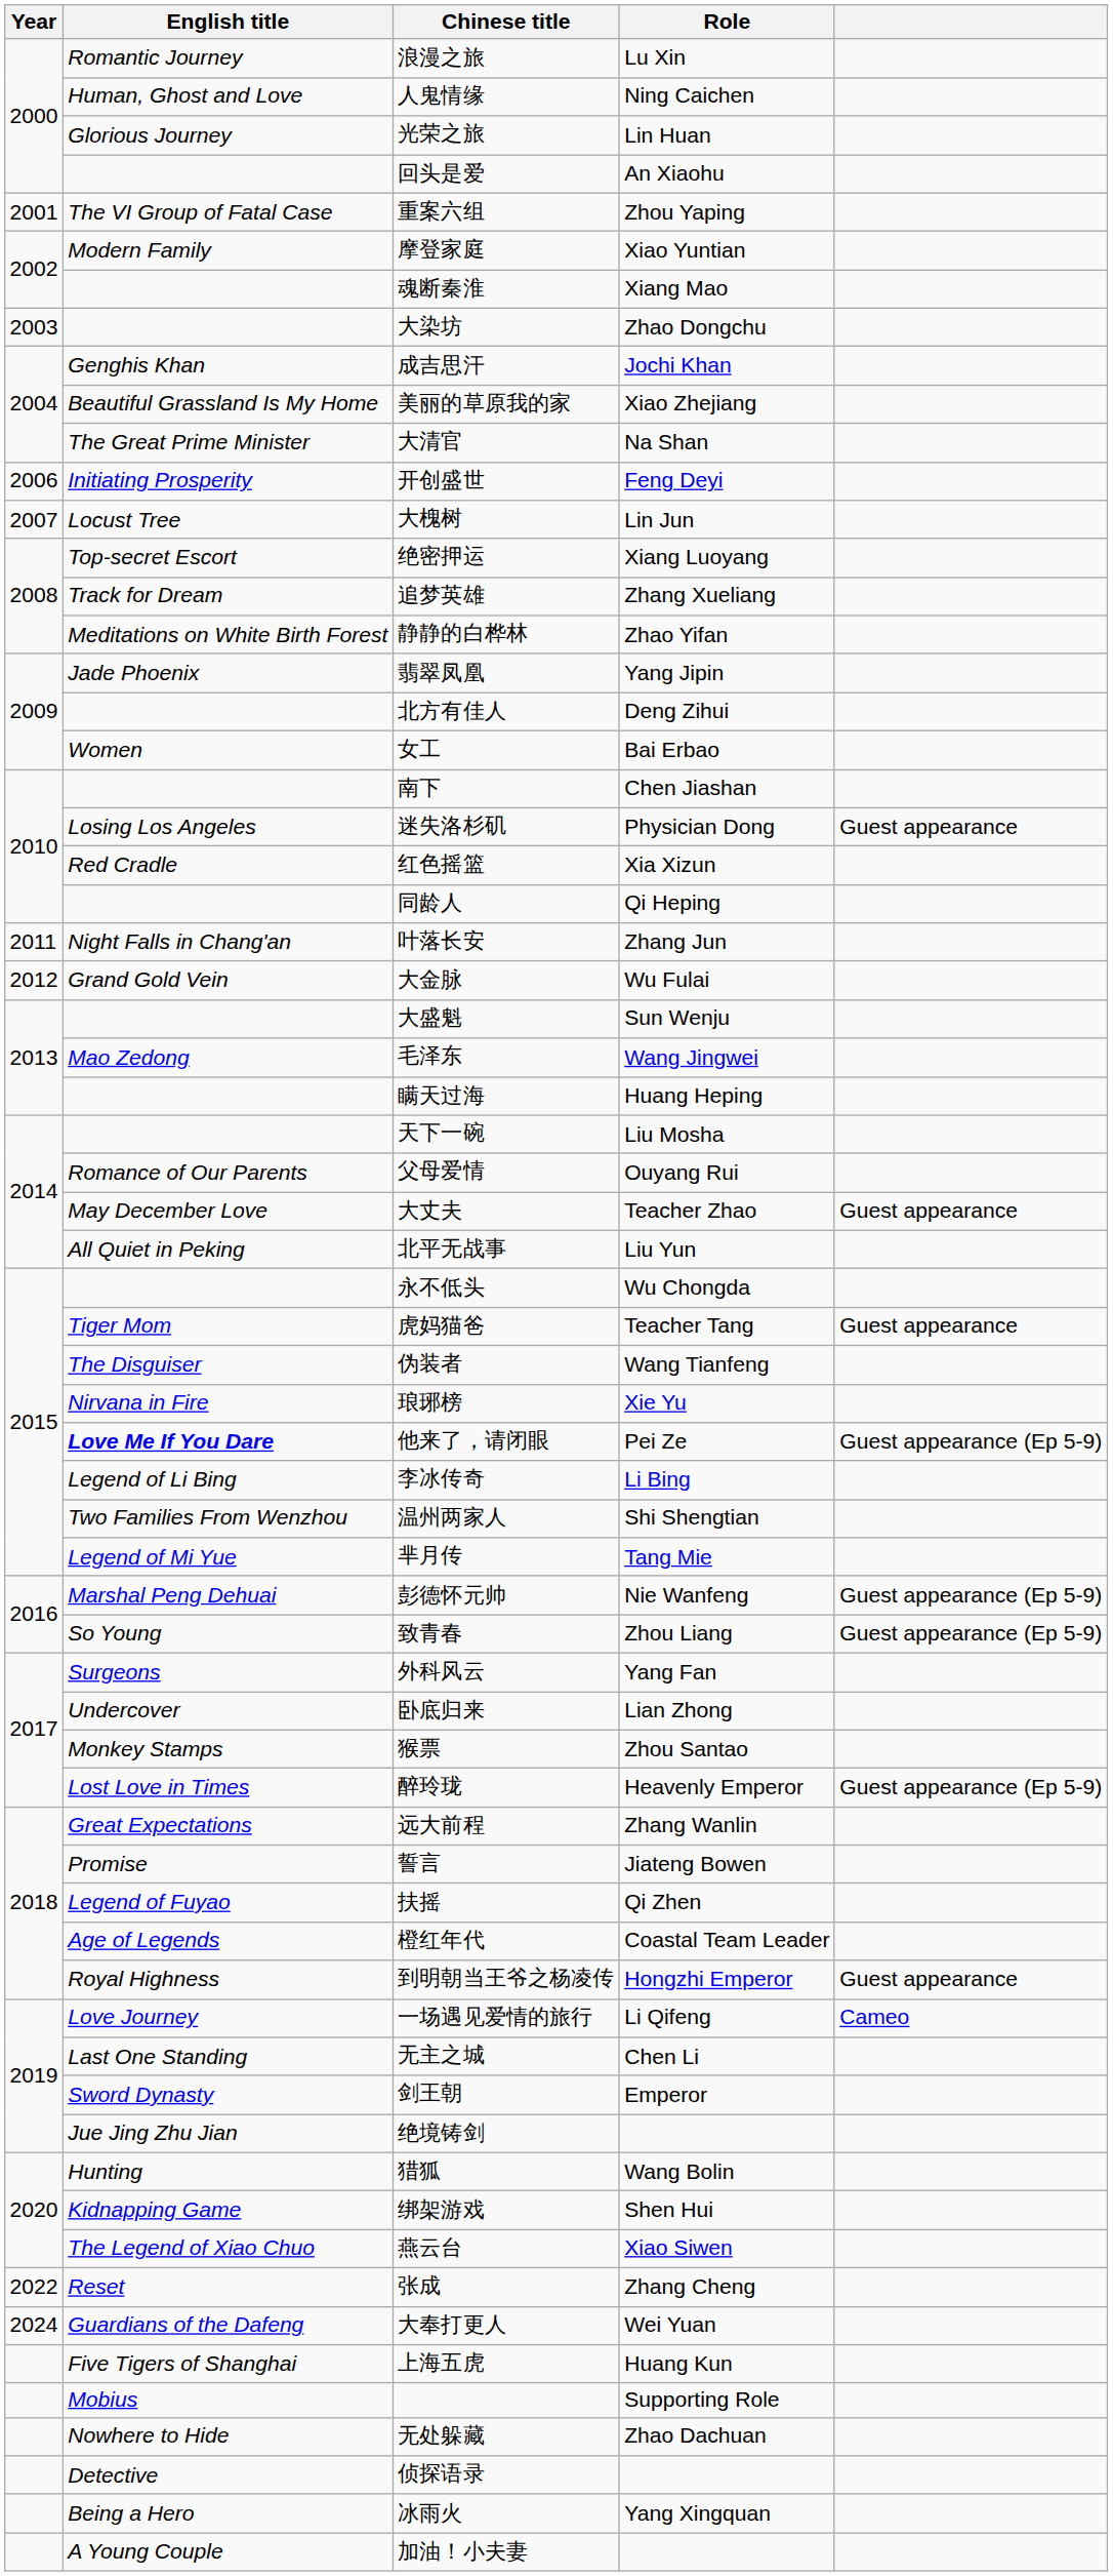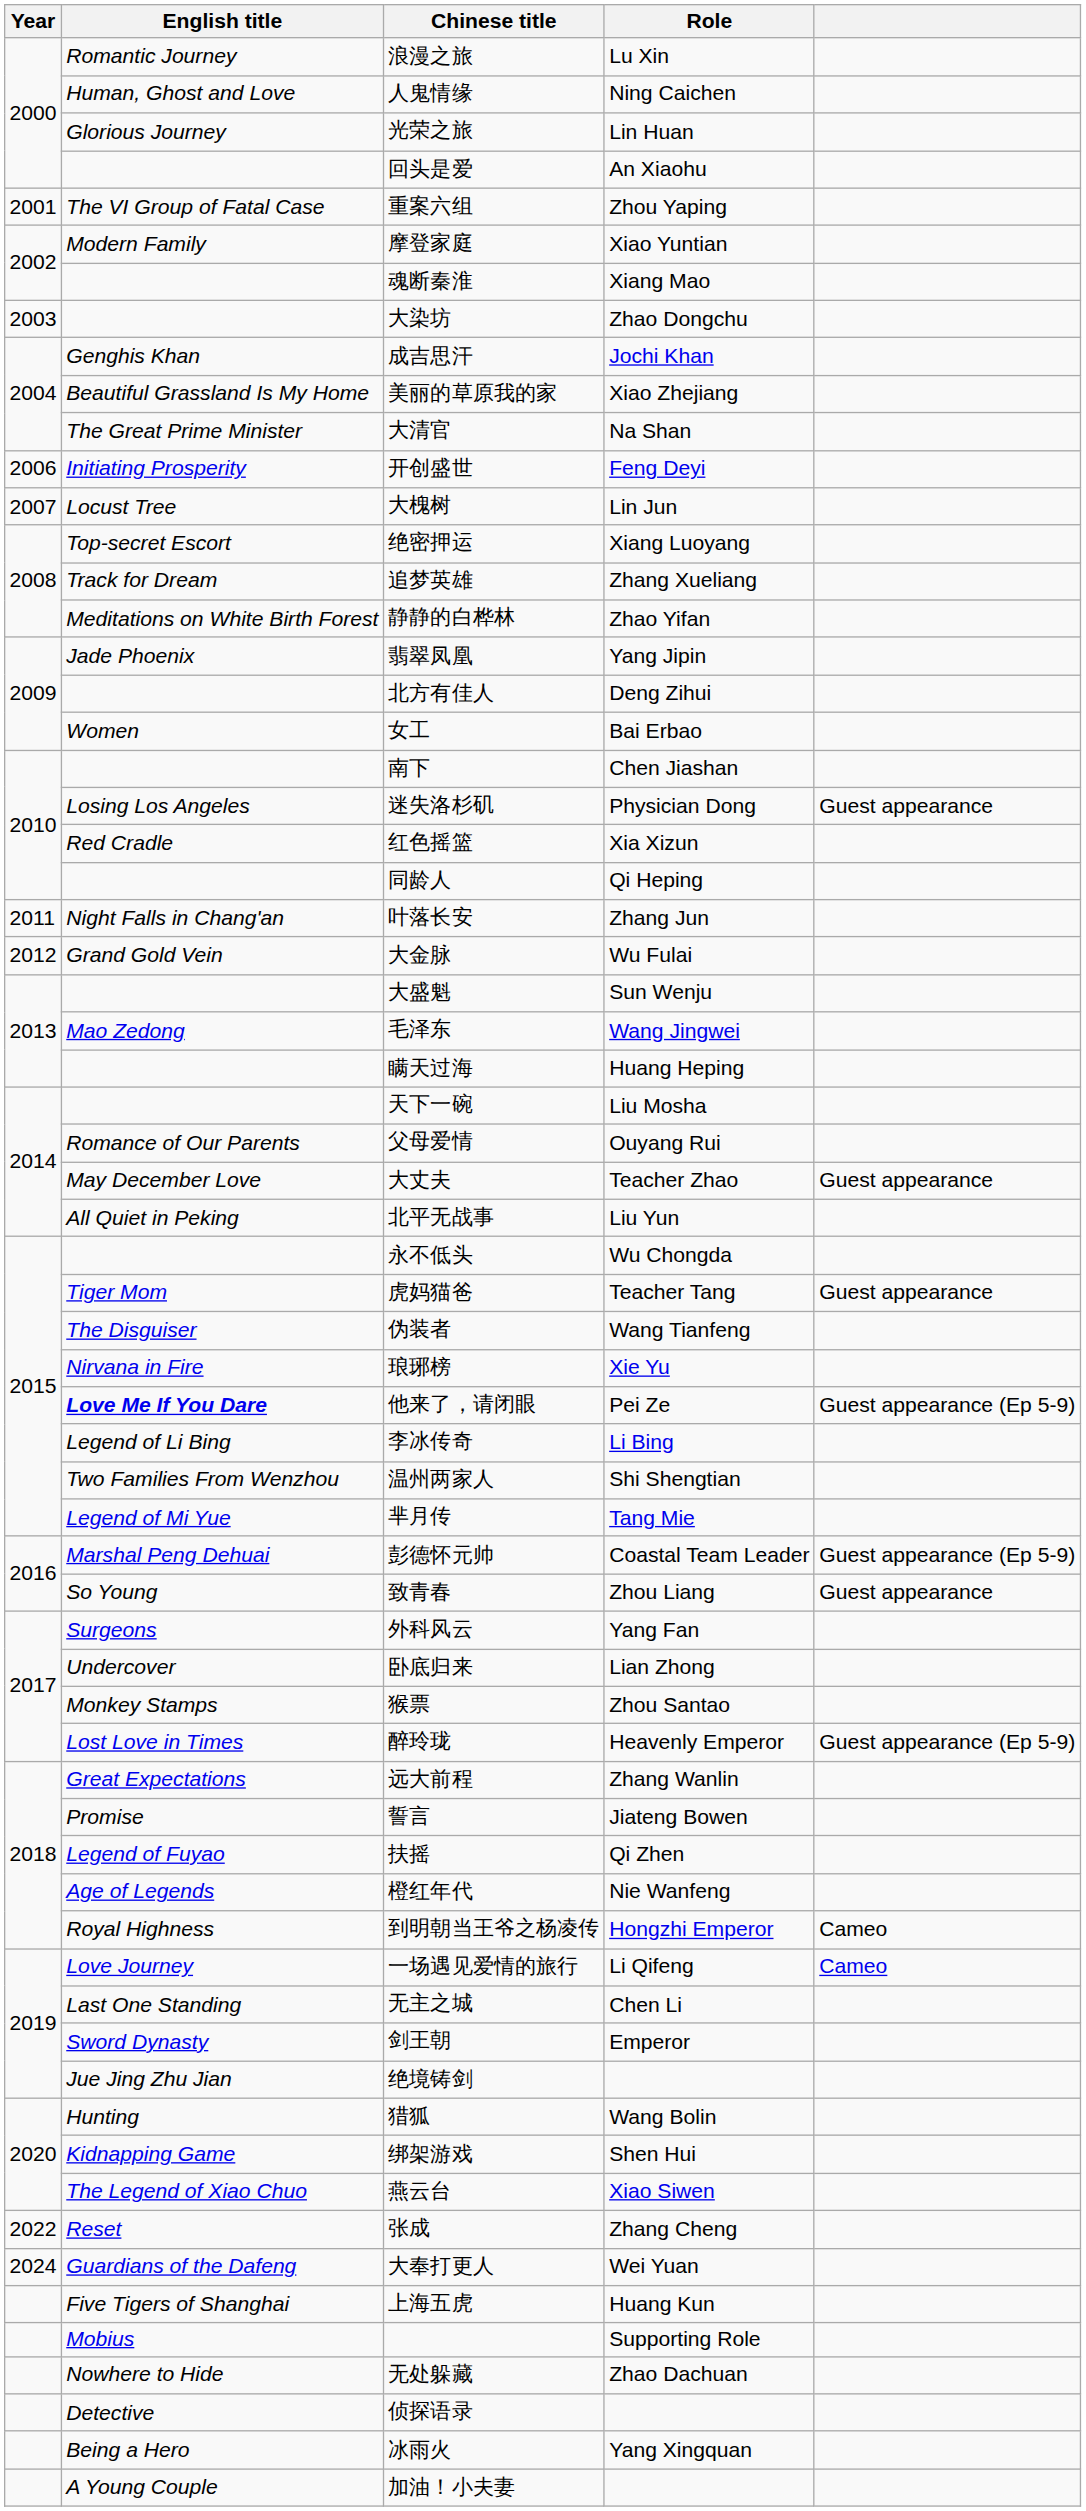 <table class="wikitable">
 <tr>
 <th>Year</th>
 <th>English title</th>
 <th>Chinese title</th>
 <th>Role</th>
 <th></th>
 </tr>
 <tr>
 <td rowspan=4>2000</td>
 <td><em>Romantic Journey</em></td>
 <td>浪漫之旅</td>
 <td>Lu Xin</td>
 <td></td>
 </tr>
 <tr>
 <td><em>Human, Ghost and Love</em></td>
 <td>人鬼情缘</td>
 <td>Ning Caichen</td>
 <td></td>
 </tr>
 <tr>
 <td><em>Glorious Journey</em></td>
 <td>光荣之旅</td>
 <td>Lin Huan</td>
 <td></td>
 </tr>
 <tr>
 <td></td>
 <td>回头是爱</td>
 <td>An Xiaohu</td>
 <td></td>
 </tr>
 <tr>
 <td>2001</td>
 <td><em>The VI Group of Fatal Case</em></td>
 <td>重案六组</td>
 <td>Zhou Yaping</td>
 <td></td>
 </tr>
 <tr>
 <td rowspan=2>2002</td>
 <td><em>Modern Family</em></td>
 <td>摩登家庭</td>
 <td>Xiao Yuntian</td>
 <td></td>
 </tr>
 <tr>
 <td></td>
 <td>魂断秦淮</td>
 <td>Xiang Mao</td>
 <td></td>
 </tr>
 <tr>
 <td>2003</td>
 <td></td>
 <td>大染坊</td>
 <td>Zhao Dongchu</td>
 <td></td>
 </tr>
 <tr>
 <td rowspan=3>2004</td>
 <td><em>Genghis Khan</em></td>
 <td>成吉思汗</td>
 <td><a href='#'>Jochi Khan</a></td>
 <td></td>
 </tr>
 <tr>
 <td><em>Beautiful Grassland Is My Home</em></td>
 <td>美丽的草原我的家</td>
 <td>Xiao Zhejiang</td>
 <td></td>
 </tr>
 <tr>
 <td><em>The Great Prime Minister</em></td>
 <td>大清官</td>
 <td>Na Shan</td>
 <td></td>
 </tr>
 <tr>
 <td>2006</td>
 <td><em><a href='#'>Initiating Prosperity</a></em></td>
 <td>开创盛世</td>
 <td><a href='#'>Feng Deyi</a></td>
 <td></td>
 </tr>
 <tr>
 <td>2007</td>
 <td><em>Locust Tree</em></td>
 <td>大槐树</td>
 <td>Lin Jun</td>
 <td></td>
 </tr>
 <tr>
 <td rowspan=3>2008</td>
 <td><em>Top-secret Escort </em></td>
 <td>绝密押运</td>
 <td>Xiang Luoyang</td>
 <td></td>
 </tr>
 <tr>
 <td><em>Track for Dream</em></td>
 <td>追梦英雄</td>
 <td>Zhang Xueliang</td>
 <td></td>
 </tr>
 <tr>
 <td><em>Meditations on White Birth Forest</em></td>
 <td>静静的白桦林</td>
 <td>Zhao Yifan</td>
 <td></td>
 </tr>
 <tr>
 <td rowspan=3>2009</td>
 <td><em>Jade Phoenix</em></td>
 <td>翡翠凤凰</td>
 <td>Yang Jipin</td>
 <td></td>
 </tr>
 <tr>
 <td></td>
 <td>北方有佳人</td>
 <td>Deng Zihui</td>
 <td></td>
 </tr>
 <tr>
 <td><em>Women</em></td>
 <td>女工</td>
 <td>Bai Erbao</td>
 <td></td>
 </tr>
 <tr>
 <td rowspan=4>2010</td>
 <td></td>
 <td>南下</td>
 <td>Chen Jiashan</td>
 <td></td>
 </tr>
 <tr>
 <td><em>Losing Los Angeles</em></td>
 <td>迷失洛杉矶</td>
 <td>Physician Dong</td>
 <td>Guest appearance</td>
 </tr>
 <tr>
 <td><em>Red Cradle</em></td>
 <td>红色摇篮</td>
 <td>Xia Xizun</td>
 <td></td>
 </tr>
 <tr>
 <td></td>
 <td>同龄人</td>
 <td>Qi Heping</td>
 <td></td>
 </tr>
 <tr>
 <td>2011</td>
 <td><em>Night Falls in Chang'an</em></td>
 <td>叶落长安</td>
 <td>Zhang Jun</td>
 <td></td>
 </tr>
 <tr>
 <td>2012</td>
 <td><em>Grand Gold Vein</em></td>
 <td>大金脉</td>
 <td>Wu Fulai</td>
 <td></td>
 </tr>
 <tr>
 <td rowspan=3>2013</td>
 <td></td>
 <td>大盛魁</td>
 <td>Sun Wenju</td>
 <td></td>
 </tr>
 <tr>
 <td><em><a href='#'>Mao Zedong</a></em></td>
 <td>毛泽东</td>
 <td><a href='#'>Wang Jingwei</a></td>
 <td></td>
 </tr>
 <tr>
 <td></td>
 <td>瞒天过海</td>
 <td>Huang Heping</td>
 <td></td>
 </tr>
 <tr>
 <td rowspan=4>2014</td>
 <td></td>
 <td>天下一碗</td>
 <td>Liu Mosha</td>
 <td></td>
 </tr>
 <tr>
 <td><em>Romance of Our Parents</em></td>
 <td>父母爱情</td>
 <td>Ouyang Rui</td>
 <td></td>
 </tr>
 <tr>
 <td><em>May December Love</em></td>
 <td>大丈夫</td>
 <td>Teacher Zhao</td>
 <td>Guest appearance</td>
 </tr>
 <tr>
 <td><em>All Quiet in Peking</em></td>
 <td>北平无战事</td>
 <td>Liu Yun</td>
 <td></td>
 </tr>
 <tr>
 <td rowspan=8>2015</td>
 <td></td>
 <td>永不低头</td>
 <td>Wu Chongda</td>
 <td></td>
 </tr>
 <tr>
 <td><em><a href='#'>Tiger Mom</a></em></td>
 <td>虎妈猫爸</td>
 <td>Teacher Tang</td>
 <td>Guest appearance</td>
 </tr>
 <tr>
 <td><em><a href='#'>The Disguiser</a></em></td>
 <td>伪装者</td>
 <td>Wang Tianfeng</td>
 <td></td>
 </tr>
 <tr>
 <td><em><a href='#'>Nirvana in Fire</a></em></td>
 <td>琅琊榜</td>
 <td><a href='#'>Xie Yu</a></td>
 <td></td>
 </tr>
 <tr>
 <td><strong><em><a href='#'>Love Me If You Dare</a></em></strong></td>
 <td>他来了，请闭眼</td>
 <td>Pei Ze</td>
 <td>Guest appearance (Ep 5-9)</td>
 </tr>
 <tr>
 <td><em>Legend of Li Bing</em></td>
 <td>李冰传奇</td>
 <td><a href='#'>Li Bing</a></td>
 <td></td>
 </tr>
 <tr>
 <td><em> Two Families From Wenzhou</em></td>
 <td>温州两家人</td>
 <td>Shi Shengtian</td>
 <td></td>
 </tr>
 <tr>
 <td><em><a href='#'>Legend of Mi Yue</a></em></td>
 <td>芈月传</td>
 <td><a href='#'>Tang Mie</a></td>
 <td></td>
 </tr>
 <tr>
 <td rowspan=2>2016</td>
 <td><em><a href='#'>Marshal Peng Dehuai</a></em></td>
 <td>彭德怀元帅</td>
-<td>Nie Wanfeng</td>
+<td>Coastal Team Leader</td>
 <td>Guest appearance (Ep 5-9)</td>
 </tr>
 <tr>
 <td><em>So Young</em></td>
 <td>致青春</td>
 <td>Zhou Liang</td>
-<td>Guest appearance (Ep 5-9)</td>
+<td>Guest appearance</td>
 </tr>
 <tr>
 <td rowspan=4>2017</td>
 <td><em><a href='#'>Surgeons</a></em></td>
 <td>外科风云</td>
 <td>Yang Fan</td>
 <td></td>
 </tr>
 <tr>
 <td><em>Undercover</em></td>
 <td>卧底归来</td>
 <td>Lian Zhong</td>
 <td></td>
 </tr>
 <tr>
 <td><em>Monkey Stamps</em></td>
 <td>猴票</td>
 <td>Zhou Santao</td>
 <td></td>
 </tr>
 <tr>
 <td><em><a href='#'>Lost Love in Times</a></em></td>
 <td>醉玲珑</td>
 <td>Heavenly Emperor</td>
 <td>Guest appearance (Ep 5-9)</td>
 </tr>
 <tr>
 <td rowspan=5>2018</td>
 <td><em><a href='#'>Great Expectations</a></em></td>
 <td>远大前程</td>
 <td>Zhang Wanlin</td>
 <td></td>
 </tr>
 <tr>
 <td><em>Promise</em></td>
 <td>誓言</td>
 <td>Jiateng Bowen</td>
 <td></td>
 </tr>
 <tr>
 <td><em><a href='#'>Legend of Fuyao</a></em></td>
 <td>扶摇</td>
 <td>Qi Zhen</td>
 <td></td>
 </tr>
 <tr>
 <td><em><a href='#'>Age of Legends</a></em></td>
 <td>橙红年代</td>
-<td>Coastal Team Leader</td>
+<td>Nie Wanfeng</td>
 <td></td>
 </tr>
 <tr>
 <td><em>Royal Highness</em></td>
 <td>到明朝当王爷之杨凌传</td>
 <td><a href='#'>Hongzhi Emperor</a></td>
-<td>Guest appearance</td>
+<td>Cameo</td>
 </tr>
 <tr>
 <td rowspan=4>2019</td>
 <td><em><a href='#'>Love Journey</a></em></td>
 <td>一场遇见爱情的旅行</td>
 <td>Li Qifeng</td>
 <td><a href='#'>Cameo</a></td>
 </tr>
 <tr>
 <td><em>Last One Standing</em></td>
 <td>无主之城</td>
 <td>Chen Li</td>
 <td></td>
 </tr>
 <tr>
 <td><em><a href='#'>Sword Dynasty</a></em></td>
 <td>剑王朝</td>
 <td>Emperor</td>
 <td></td>
 </tr>
 <tr>
 <td><em>Jue Jing Zhu Jian</em></td>
 <td>绝境铸剑</td>
 <td></td>
 <td></td>
 </tr>
 <tr>
 <td rowspan="3">2020</td>
 <td><em>Hunting</em></td>
 <td>猎狐</td>
 <td>Wang Bolin</td>
 <td></td>
 </tr>
 <tr>
 <td><em><a href='#'>Kidnapping Game</a></em></td>
 <td>绑架游戏</td>
 <td>Shen Hui</td>
 <td></td>
 </tr>
 <tr>
 <td><em><a href='#'>The Legend of Xiao Chuo</a></em></td>
 <td>燕云台</td>
 <td><a href='#'>Xiao Siwen</a></td>
 <td></td>
 </tr>
 <tr>
 <td>2022</td>
 <td><em><a href='#'>Reset</a></em></td>
 <td>张成</td>
 <td>Zhang Cheng</td>
 <td></td>
 </tr>
 <tr>
 <td>2024</td>
 <td><em><a href='#'>Guardians of the Dafeng</a></em></td>
 <td>大奉打更人</td>
 <td>Wei Yuan</td>
 <td></td>
 </tr>
 <tr>
 <td></td>
 <td><em>Five Tigers of Shanghai</em></td>
 <td>上海五虎</td>
 <td>Huang Kun</td>
 <td></td>
 </tr>
 <tr>
 <td></td>
 <td><em><a href='#'>Mobius</a></em></td>
 <td></td>
 <td>Supporting Role</td>
 <td></td>
 </tr>
 <tr>
 <td></td>
 <td><em>Nowhere to Hide</em></td>
 <td>无处躲藏</td>
 <td>Zhao Dachuan</td>
 <td></td>
 </tr>
 <tr>
 <td></td>
 <td><em>Detective</em></td>
 <td>侦探语录</td>
 <td></td>
 <td></td>
 </tr>
 <tr>
 <td></td>
 <td><em>Being a Hero</em></td>
 <td>冰雨火</td>
 <td>Yang Xingquan</td>
 <td></td>
 </tr>
 <tr>
 <td></td>
 <td><em>A Young Couple</em></td>
 <td>加油！小夫妻</td>
 <td></td>
 <td></td>
 </tr>
 </table>
